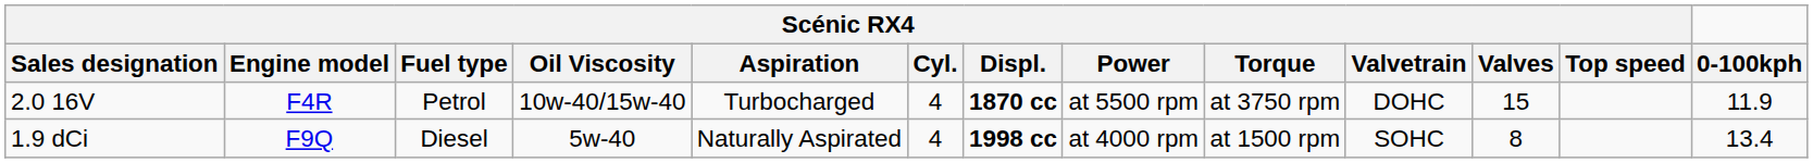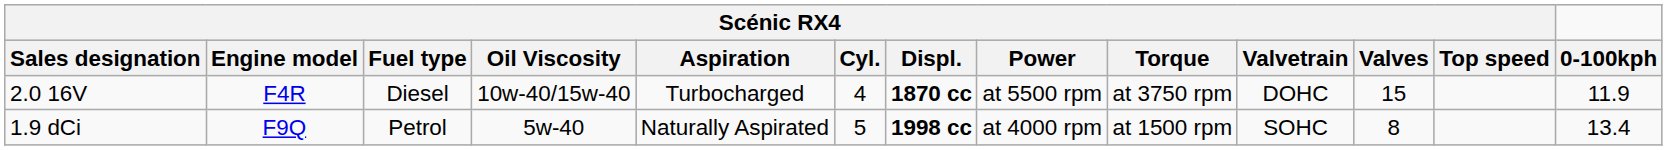 <table class="wikitable" style="text-align:center; font-size:91%;">
 <tr>
 <th colspan="12">Scénic RX4</th>
 </tr>
 <tr>
 <th>Sales designation</th>
 <th>Engine model</th>
 <th>Fuel type</th>
 <th>Oil Viscosity</th>
 <th>Aspiration</th>
 <th>Cyl.</th>
 <th>Displ.</th>
 <th>Power</th>
 <th>Torque</th>
 <th>Valvetrain</th>
 <th>Valves</th>
 <th>Top speed</th>
 <th>0-100kph</th>
 </tr>
 <tr>
 <td style="text-align:left;">2.0 16V</td>
 <td><a href='#'>F4R</a></td>
-<td>Petrol</td>
+<td>Diesel</td>
 <td>10w-40/15w-40</td>
 <td>Turbocharged</td>
 <td>4</td>
 <td><strong>1870 cc</strong></td>
 <td> at 5500 rpm</td>
 <td> at 3750 rpm</td>
 <td>DOHC</td>
 <td>15</td>
 <td></td>
 <td>11.9</td>
 </tr>
 <tr>
 <td style="text-align:left;">1.9 dCi</td>
 <td><a href='#'>F9Q</a></td>
-<td>Diesel</td>
+<td>Petrol</td>
 <td>5w-40</td>
 <td>Naturally Aspirated</td>
-<td>4</td>
+<td>5</td>
 <td><strong>1998 cc</strong></td>
 <td> at 4000 rpm</td>
 <td> at 1500 rpm</td>
 <td>SOHC</td>
 <td>8</td>
 <td></td>
 <td>13.4</td>
 </tr>
 </table>
